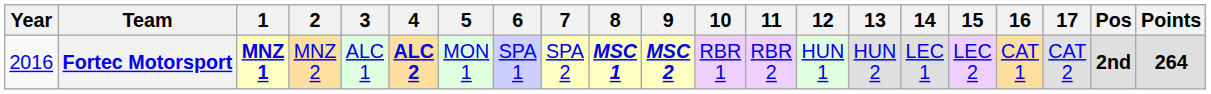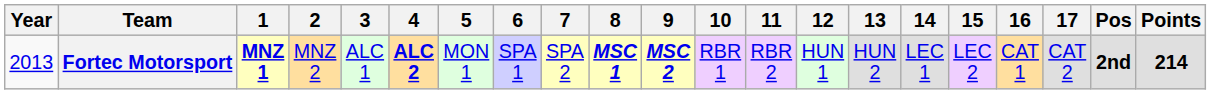 <table class="wikitable" style="text-align:center; font-size:85%">
 <tr>
 <th>Year</th>
 <th>Team</th>
 <th>1</th>
 <th>2</th>
 <th>3</th>
 <th>4</th>
 <th>5</th>
 <th>6</th>
 <th>7</th>
 <th>8</th>
 <th>9</th>
 <th>10</th>
 <th>11</th>
 <th>12</th>
 <th>13</th>
 <th>14</th>
 <th>15</th>
 <th>16</th>
 <th>17</th>
 <th>Pos</th>
 <th>Points</th>
 </tr>
 <tr>
-<td><a href='#'>2016</a></td>
+<td><a href='#'>2013</a></td>
 <th nowrap><a href='#'>Fortec Motorsport</a></th>
 <td style="background:#FFFFBF;"><strong><a href='#'>MNZ<br>1</a></strong><br></td>
 <td style="background:#FFDF9F;"><a href='#'>MNZ<br>2</a><br></td>
 <td style="background:#DFFFDF;"><a href='#'>ALC<br>1</a><br></td>
 <td style="background:#FFDF9F;"><strong><a href='#'>ALC<br>2</a><br></strong></td>
 <td style="background:#DFFFDF;"><a href='#'>MON<br>1</a><br></td>
 <td style="background:#CFCFFF;"><a href='#'>SPA<br>1</a><br></td>
 <td style="background:#FFFFBF;"><a href='#'>SPA<br>2</a><br></td>
 <td style="background:#FFFFBF;"><strong><em><a href='#'>MSC<br>1</a></em></strong><br></td>
 <td style="background:#FFFFBF;"><strong><em><a href='#'>MSC<br>2</a></em></strong><br></td>
 <td style="background:#EFCFFF;"><a href='#'>RBR<br>1</a><br></td>
 <td style="background:#EFCFFF;"><a href='#'>RBR<br>2</a><br></td>
 <td style="background:#DFFFDF;"><a href='#'>HUN<br>1</a><br></td>
 <td style="background:#DFDFDF;"><a href='#'>HUN<br>2</a><br></td>
 <td style="background:#DFDFDF;"><a href='#'>LEC<br>1</a><br></td>
 <td style="background:#EFCFFF;"><a href='#'>LEC<br>2</a><br></td>
 <td style="background:#FFDF9F;"><a href='#'>CAT<br>1</a><br></td>
 <td style="background:#DFDFDF;"><a href='#'>CAT<br>2</a><br></td>
 <th style="background:#DFDFDF;">2nd</th>
-<th style="background:#DFDFDF;">264</th>
+<th style="background:#DFDFDF;">214</th>
 </tr>
 </table>
